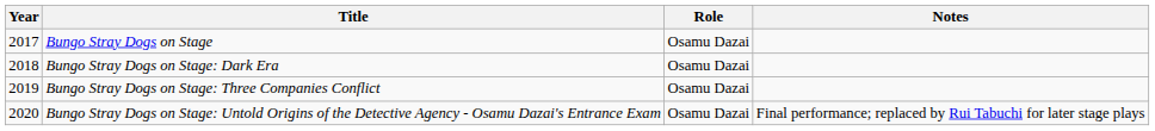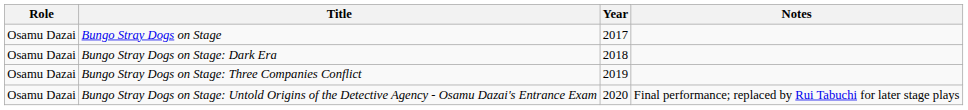 <table class="wikitable">
 <tr>
+<th>Role</th>
+<th>Title</th>
 <th>Year</th>
-<th>Title</th>
-<th>Role</th>
 <th>Notes</th>
 </tr>
 <tr>
+<td>Osamu Dazai</td>
+<td><em><a href='#'>Bungo Stray Dogs</a> on Stage</em></td>
 <td>2017</td>
-<td><em><a href='#'>Bungo Stray Dogs</a> on Stage</em></td>
-<td>Osamu Dazai</td>
 <td></td>
 </tr>
 <tr>
+<td>Osamu Dazai</td>
+<td><em>Bungo Stray Dogs on Stage: Dark Era</em></td>
 <td>2018</td>
-<td><em>Bungo Stray Dogs on Stage: Dark Era</em></td>
-<td>Osamu Dazai</td>
 <td></td>
 </tr>
 <tr>
+<td>Osamu Dazai</td>
+<td><em>Bungo Stray Dogs on Stage: Three Companies Conflict</em></td>
 <td>2019</td>
-<td><em>Bungo Stray Dogs on Stage: Three Companies Conflict</em></td>
-<td>Osamu Dazai</td>
 <td></td>
 </tr>
 <tr>
+<td>Osamu Dazai</td>
+<td><em>Bungo Stray Dogs on Stage: Untold Origins of the Detective Agency - Osamu Dazai's Entrance Exam</em></td>
 <td>2020</td>
-<td><em>Bungo Stray Dogs on Stage: Untold Origins of the Detective Agency - Osamu Dazai's Entrance Exam</em></td>
-<td>Osamu Dazai</td>
 <td>Final performance; replaced by <a href='#'>Rui Tabuchi</a> for later stage plays</td>
 </tr>
 </table>
